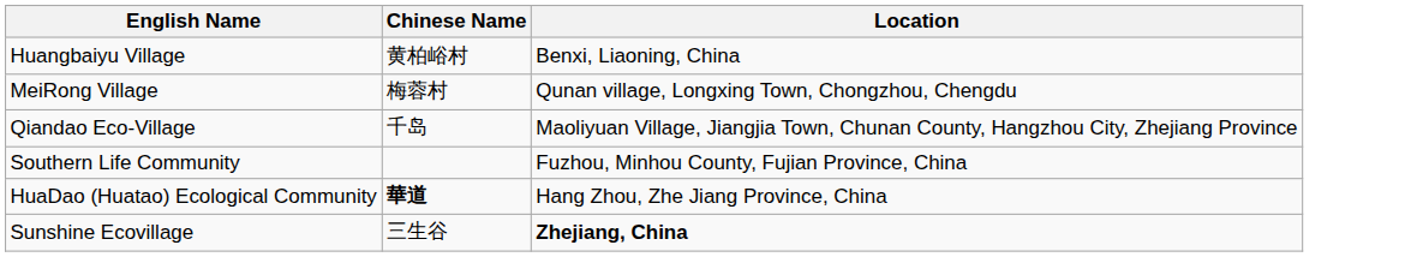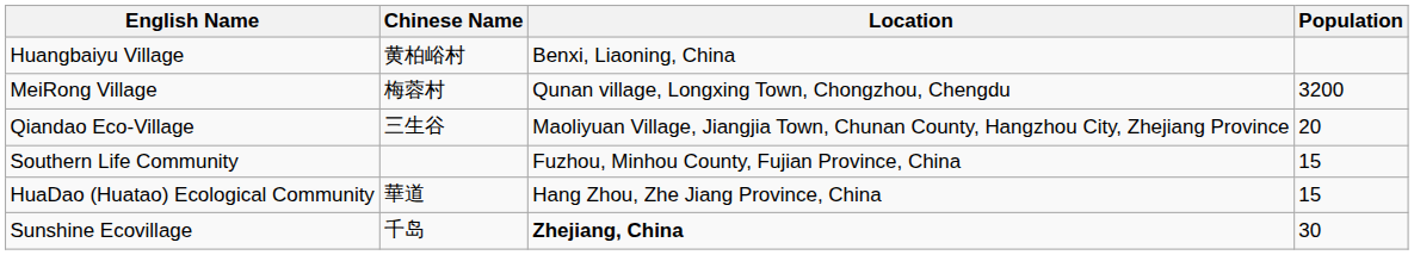 <table class="wikitable">
 <tr>
 <th>English Name</th>
 <th>Chinese Name</th>
 <th>Location</th>
+<th>Population</th>
 </tr>
 <tr>
 <td>Huangbaiyu Village</td>
 <td>黄柏峪村</td>
 <td>Benxi, Liaoning, China</td>
+<td></td>
 </tr>
 <tr>
 <td>MeiRong Village</td>
 <td>梅蓉村</td>
 <td>Qunan village, Longxing Town, Chongzhou, Chengdu</td>
+<td>3200</td>
 </tr>
 <tr>
 <td>Qiandao Eco-Village</td>
-<td>千岛</td>
+<td>三生谷</td>
 <td>Maoliyuan Village, Jiangjia Town, Chunan County, Hangzhou City, Zhejiang Province</td>
+<td>20</td>
 </tr>
 <tr>
 <td>Southern Life Community</td>
 <td></td>
 <td>Fuzhou, Minhou County, Fujian Province, China</td>
+<td>15</td>
 </tr>
 <tr>
 <td>HuaDao (Huatao) Ecological Community</td>
-<td><strong>華道</strong></td>
+<td>華道</td>
 <td>Hang Zhou, Zhe Jiang Province, China</td>
+<td>15</td>
 </tr>
 <tr>
 <td>Sunshine Ecovillage</td>
-<td>三生谷</td>
+<td>千岛</td>
 <td><strong>Zhejiang, China</strong></td>
+<td>30</td>
 </tr>
 </table>
